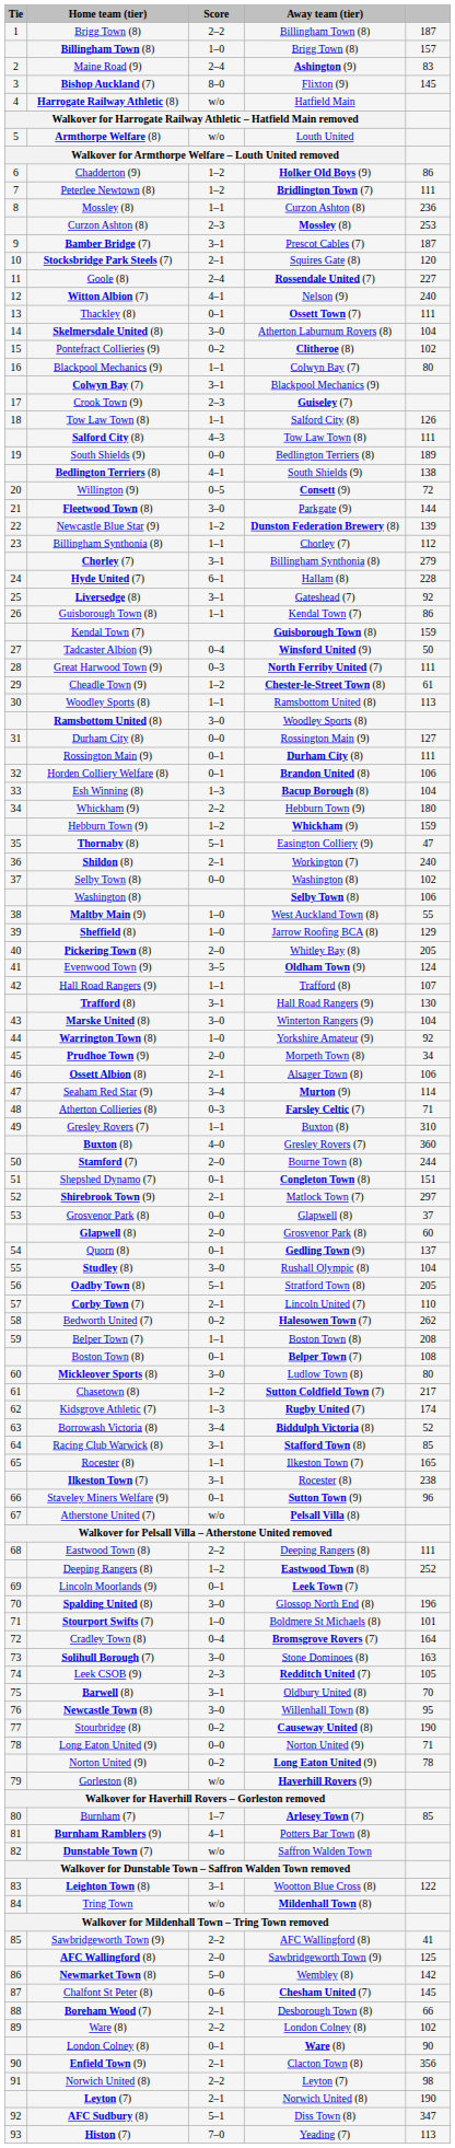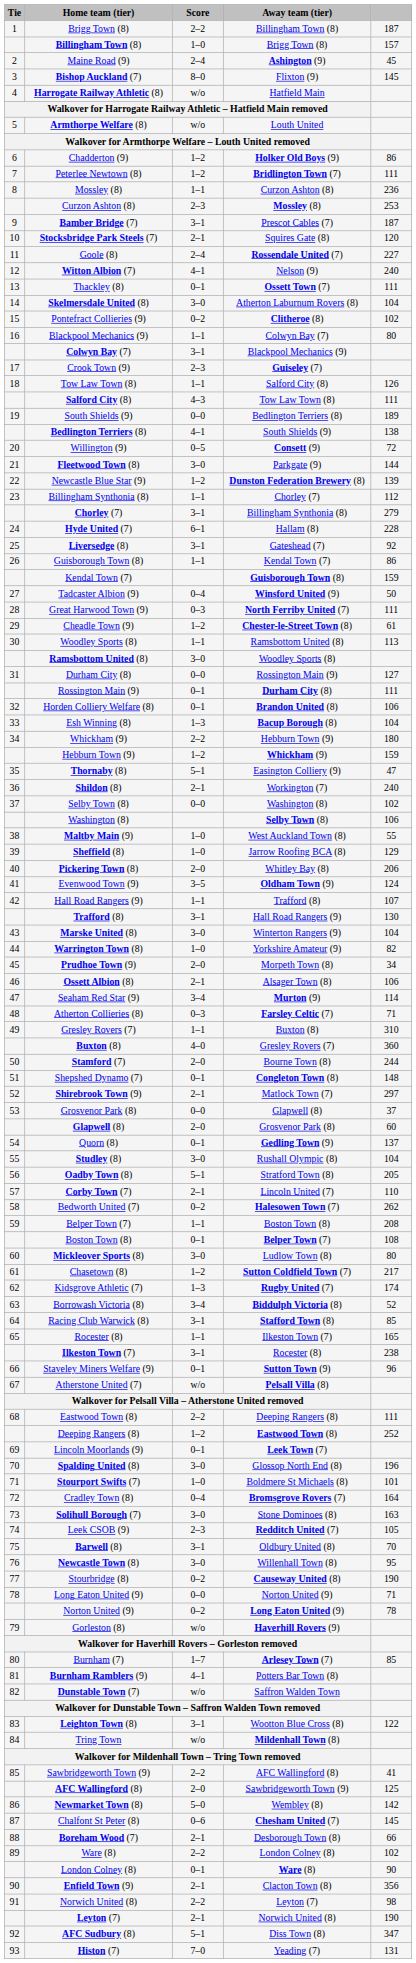 <table class="wikitable" style="width: 600px; background:WhiteSmoke; text-align:center; font-size:90%">
 <tr>
 <td scope="col" style="width:  5.00%; background:silver;"><strong>Tie</strong></td>
 <td scope="col" style="width: 36.25%; background:silver;"><strong>Home team (tier)</strong></td>
 <td scope="col" style="width: 12.50%; background:silver;"><strong>Score</strong></td>
 <td scope="col" style="width: 36.25%; background:silver;"><strong>Away team (tier)</strong></td>
 <td scope="col" style="width: 10.00%; background:silver;"><strong></strong></td>
 </tr>
 <tr>
 <td>1</td>
 <td><a href='#'>Brigg Town</a> (8)</td>
 <td>2–2</td>
 <td><a href='#'>Billingham Town</a> (8)</td>
 <td>187</td>
 </tr>
 <tr>
 <td><em></em></td>
 <td><strong><a href='#'>Billingham Town</a></strong> (8)</td>
 <td>1–0</td>
 <td><a href='#'>Brigg Town</a> (8)</td>
 <td>157</td>
 </tr>
 <tr>
 <td>2</td>
 <td><a href='#'>Maine Road</a> (9)</td>
 <td>2–4</td>
 <td><strong><a href='#'>Ashington</a></strong> (9)</td>
-<td>83</td>
+<td>45</td>
 </tr>
 <tr>
 <td>3</td>
 <td><strong><a href='#'>Bishop Auckland</a></strong> (7)</td>
 <td>8–0</td>
 <td><a href='#'>Flixton</a> (9)</td>
 <td>145</td>
 </tr>
 <tr>
 <td>4</td>
 <td><strong><a href='#'>Harrogate Railway Athletic</a></strong> (8)</td>
 <td>w/o</td>
 <td><a href='#'>Hatfield Main</a></td>
 <td></td>
 </tr>
 <tr>
 <th colspan=4>Walkover for Harrogate Railway Athletic – Hatfield Main removed</th>
 </tr>
 <tr>
 <td>5</td>
 <td><strong><a href='#'>Armthorpe Welfare</a></strong> (8)</td>
 <td>w/o</td>
 <td><a href='#'>Louth United</a></td>
 <td></td>
 </tr>
 <tr>
 <th colspan=4>Walkover for Armthorpe Welfare – Louth United removed</th>
 </tr>
 <tr>
 <td>6</td>
 <td><a href='#'>Chadderton</a> (9)</td>
 <td>1–2</td>
 <td><strong><a href='#'>Holker Old Boys</a></strong> (9)</td>
 <td>86</td>
 </tr>
 <tr>
 <td>7</td>
 <td><a href='#'>Peterlee Newtown</a> (8)</td>
 <td>1–2</td>
 <td><strong><a href='#'>Bridlington Town</a></strong> (7)</td>
 <td>111</td>
 </tr>
 <tr>
 <td>8</td>
 <td><a href='#'>Mossley</a> (8)</td>
 <td>1–1</td>
 <td><a href='#'>Curzon Ashton</a> (8)</td>
 <td>236</td>
 </tr>
 <tr>
 <td><em></em></td>
 <td><a href='#'>Curzon Ashton</a> (8)</td>
 <td>2–3</td>
 <td><strong><a href='#'>Mossley</a></strong> (8)</td>
 <td>253</td>
 </tr>
 <tr>
 <td>9</td>
 <td><strong><a href='#'>Bamber Bridge</a></strong> (7)</td>
 <td>3–1</td>
 <td><a href='#'>Prescot Cables</a> (7)</td>
 <td>187</td>
 </tr>
 <tr>
 <td>10</td>
 <td><strong><a href='#'>Stocksbridge Park Steels</a></strong> (7)</td>
 <td>2–1</td>
 <td><a href='#'>Squires Gate</a> (8)</td>
 <td>120</td>
 </tr>
 <tr>
 <td>11</td>
 <td><a href='#'>Goole</a> (8)</td>
 <td>2–4</td>
 <td><strong><a href='#'>Rossendale United</a></strong> (7)</td>
 <td>227</td>
 </tr>
 <tr>
 <td>12</td>
 <td><strong><a href='#'>Witton Albion</a></strong> (7)</td>
 <td>4–1</td>
 <td><a href='#'>Nelson</a> (9)</td>
 <td>240</td>
 </tr>
 <tr>
 <td>13</td>
 <td><a href='#'>Thackley</a> (8)</td>
 <td>0–1</td>
 <td><strong><a href='#'>Ossett Town</a></strong> (7)</td>
 <td>111</td>
 </tr>
 <tr>
 <td>14</td>
 <td><strong><a href='#'>Skelmersdale United</a></strong> (8)</td>
 <td>3–0</td>
 <td><a href='#'>Atherton Laburnum Rovers</a> (8)</td>
 <td>104</td>
 </tr>
 <tr>
 <td>15</td>
 <td><a href='#'>Pontefract Collieries</a> (9)</td>
 <td>0–2</td>
 <td><strong><a href='#'>Clitheroe</a></strong> (8)</td>
 <td>102</td>
 </tr>
 <tr>
 <td>16</td>
 <td><a href='#'>Blackpool Mechanics</a> (9)</td>
 <td>1–1</td>
 <td><a href='#'>Colwyn Bay</a> (7)</td>
 <td>80</td>
 </tr>
 <tr>
 <td><em></em></td>
 <td><strong><a href='#'>Colwyn Bay</a></strong> (7)</td>
 <td>3–1</td>
 <td><a href='#'>Blackpool Mechanics</a> (9)</td>
 <td></td>
 </tr>
 <tr>
 <td>17</td>
 <td><a href='#'>Crook Town</a> (9)</td>
 <td>2–3</td>
 <td><strong><a href='#'>Guiseley</a></strong> (7)</td>
 <td></td>
 </tr>
 <tr>
 <td>18</td>
 <td><a href='#'>Tow Law Town</a> (8)</td>
 <td>1–1</td>
 <td><a href='#'>Salford City</a> (8)</td>
 <td>126</td>
 </tr>
 <tr>
 <td><em></em></td>
 <td><strong><a href='#'>Salford City</a></strong> (8)</td>
 <td>4–3</td>
 <td><a href='#'>Tow Law Town</a> (8)</td>
 <td>111</td>
 </tr>
 <tr>
 <td>19</td>
 <td><a href='#'>South Shields</a> (9)</td>
 <td>0–0</td>
 <td><a href='#'>Bedlington Terriers</a> (8)</td>
 <td>189</td>
 </tr>
 <tr>
 <td><em></em></td>
 <td><strong><a href='#'>Bedlington Terriers</a></strong> (8)</td>
 <td>4–1</td>
 <td><a href='#'>South Shields</a> (9)</td>
 <td>138</td>
 </tr>
 <tr>
 <td>20</td>
 <td><a href='#'>Willington</a> (9)</td>
 <td>0–5</td>
 <td><strong><a href='#'>Consett</a></strong> (9)</td>
 <td>72</td>
 </tr>
 <tr>
 <td>21</td>
 <td><strong><a href='#'>Fleetwood Town</a></strong> (8)</td>
 <td>3–0</td>
 <td><a href='#'>Parkgate</a> (9)</td>
 <td>144</td>
 </tr>
 <tr>
 <td>22</td>
 <td><a href='#'>Newcastle Blue Star</a> (9)</td>
 <td>1–2</td>
 <td><strong><a href='#'>Dunston Federation Brewery</a></strong> (8)</td>
 <td>139</td>
 </tr>
 <tr>
 <td>23</td>
 <td><a href='#'>Billingham Synthonia</a> (8)</td>
 <td>1–1</td>
 <td><a href='#'>Chorley</a> (7)</td>
 <td>112</td>
 </tr>
 <tr>
 <td><em></em></td>
 <td><strong><a href='#'>Chorley</a></strong> (7)</td>
 <td>3–1</td>
 <td><a href='#'>Billingham Synthonia</a> (8)</td>
 <td>279</td>
 </tr>
 <tr>
 <td>24</td>
 <td><strong><a href='#'>Hyde United</a></strong> (7)</td>
 <td>6–1</td>
 <td><a href='#'>Hallam</a> (8)</td>
 <td>228</td>
 </tr>
 <tr>
 <td>25</td>
 <td><strong><a href='#'>Liversedge</a></strong> (8)</td>
 <td>3–1</td>
 <td><a href='#'>Gateshead</a> (7)</td>
 <td>92</td>
 </tr>
 <tr>
 <td>26</td>
 <td><a href='#'>Guisborough Town</a> (8)</td>
 <td>1–1</td>
 <td><a href='#'>Kendal Town</a> (7)</td>
 <td>86</td>
 </tr>
 <tr>
 <td><em></em></td>
 <td><a href='#'>Kendal Town</a> (7)</td>
 <td></td>
 <td><strong><a href='#'>Guisborough Town</a></strong> (8)</td>
 <td>159</td>
 </tr>
 <tr>
 <td>27</td>
 <td><a href='#'>Tadcaster Albion</a> (9)</td>
 <td>0–4</td>
 <td><strong><a href='#'>Winsford United</a></strong> (9)</td>
 <td>50</td>
 </tr>
 <tr>
 <td>28</td>
 <td><a href='#'>Great Harwood Town</a> (9)</td>
 <td>0–3</td>
 <td><strong><a href='#'>North Ferriby United</a></strong> (7)</td>
 <td>111</td>
 </tr>
 <tr>
 <td>29</td>
 <td><a href='#'>Cheadle Town</a> (9)</td>
 <td>1–2</td>
 <td><strong><a href='#'>Chester-le-Street Town</a></strong> (8)</td>
 <td>61</td>
 </tr>
 <tr>
 <td>30</td>
 <td><a href='#'>Woodley Sports</a> (8)</td>
 <td>1–1</td>
 <td><a href='#'>Ramsbottom United</a> (8)</td>
 <td>113</td>
 </tr>
 <tr>
 <td><em></em></td>
 <td><strong><a href='#'>Ramsbottom United</a></strong> (8)</td>
 <td>3–0</td>
 <td><a href='#'>Woodley Sports</a> (8)</td>
 <td></td>
 </tr>
 <tr>
 <td>31</td>
 <td><a href='#'>Durham City</a> (8)</td>
 <td>0–0</td>
 <td><a href='#'>Rossington Main</a> (9)</td>
 <td>127</td>
 </tr>
 <tr>
 <td><em></em></td>
 <td><a href='#'>Rossington Main</a> (9)</td>
 <td>0–1</td>
 <td><strong><a href='#'>Durham City</a></strong> (8)</td>
 <td>111</td>
 </tr>
 <tr>
 <td>32</td>
 <td><a href='#'>Horden Colliery Welfare</a> (8)</td>
 <td>0–1</td>
 <td><strong><a href='#'>Brandon United</a></strong> (8)</td>
 <td>106</td>
 </tr>
 <tr>
 <td>33</td>
 <td><a href='#'>Esh Winning</a> (8)</td>
 <td>1–3</td>
 <td><strong><a href='#'>Bacup Borough</a></strong> (8)</td>
 <td>104</td>
 </tr>
 <tr>
 <td>34</td>
 <td><a href='#'>Whickham</a> (9)</td>
 <td>2–2</td>
 <td><a href='#'>Hebburn Town</a> (9)</td>
 <td>180</td>
 </tr>
 <tr>
 <td><em></em></td>
 <td><a href='#'>Hebburn Town</a> (9)</td>
 <td>1–2</td>
 <td><strong><a href='#'>Whickham</a></strong> (9)</td>
 <td>159</td>
 </tr>
 <tr>
 <td>35</td>
 <td><strong><a href='#'>Thornaby</a></strong> (8)</td>
 <td>5–1</td>
 <td><a href='#'>Easington Colliery</a> (9)</td>
 <td>47</td>
 </tr>
 <tr>
 <td>36</td>
 <td><strong><a href='#'>Shildon</a></strong> (8)</td>
 <td>2–1</td>
 <td><a href='#'>Workington</a> (7)</td>
 <td>240</td>
 </tr>
 <tr>
 <td>37</td>
 <td><a href='#'>Selby Town</a> (8)</td>
 <td>0–0</td>
 <td><a href='#'>Washington</a> (8)</td>
 <td>102</td>
 </tr>
 <tr>
 <td><em></em></td>
 <td><a href='#'>Washington</a> (8)</td>
 <td></td>
 <td><strong><a href='#'>Selby Town</a></strong> (8)</td>
 <td>106</td>
 </tr>
 <tr>
 <td>38</td>
 <td><strong><a href='#'>Maltby Main</a></strong> (9)</td>
 <td>1–0</td>
 <td><a href='#'>West Auckland Town</a> (8)</td>
 <td>55</td>
 </tr>
 <tr>
 <td>39</td>
 <td><strong><a href='#'>Sheffield</a></strong> (8)</td>
 <td>1–0</td>
 <td><a href='#'>Jarrow Roofing BCA</a> (8)</td>
 <td>129</td>
 </tr>
 <tr>
 <td>40</td>
 <td><strong><a href='#'>Pickering Town</a></strong> (8)</td>
 <td>2–0</td>
 <td><a href='#'>Whitley Bay</a> (8)</td>
-<td>205</td>
+<td>206</td>
 </tr>
 <tr>
 <td>41</td>
 <td><a href='#'>Evenwood Town</a> (9)</td>
 <td>3–5</td>
 <td><strong><a href='#'>Oldham Town</a></strong> (9)</td>
 <td>124</td>
 </tr>
 <tr>
 <td>42</td>
 <td><a href='#'>Hall Road Rangers</a> (9)</td>
 <td>1–1</td>
 <td><a href='#'>Trafford</a> (8)</td>
 <td>107</td>
 </tr>
 <tr>
 <td><em></em></td>
 <td><strong><a href='#'>Trafford</a></strong> (8)</td>
 <td>3–1</td>
 <td><a href='#'>Hall Road Rangers</a> (9)</td>
 <td>130</td>
 </tr>
 <tr>
 <td>43</td>
 <td><strong><a href='#'>Marske United</a></strong> (8)</td>
 <td>3–0</td>
 <td><a href='#'>Winterton Rangers</a> (9)</td>
 <td>104</td>
 </tr>
 <tr>
 <td>44</td>
 <td><strong><a href='#'>Warrington Town</a></strong> (8)</td>
 <td>1–0</td>
 <td><a href='#'>Yorkshire Amateur</a> (9)</td>
-<td>92</td>
+<td>82</td>
 </tr>
 <tr>
 <td>45</td>
 <td><strong><a href='#'>Prudhoe Town</a></strong> (9)</td>
 <td>2–0</td>
 <td><a href='#'>Morpeth Town</a> (8)</td>
 <td>34</td>
 </tr>
 <tr>
 <td>46</td>
 <td><strong><a href='#'>Ossett Albion</a></strong> (8)</td>
 <td>2–1</td>
 <td><a href='#'>Alsager Town</a> (8)</td>
 <td>106</td>
 </tr>
 <tr>
 <td>47</td>
 <td><a href='#'>Seaham Red Star</a> (9)</td>
 <td>3–4</td>
 <td><strong><a href='#'>Murton</a></strong> (9)</td>
 <td>114</td>
 </tr>
 <tr>
 <td>48</td>
 <td><a href='#'>Atherton Collieries</a> (8)</td>
 <td>0–3</td>
 <td><strong><a href='#'>Farsley Celtic</a></strong> (7)</td>
 <td>71</td>
 </tr>
 <tr>
 <td>49</td>
 <td><a href='#'>Gresley Rovers</a> (7)</td>
 <td>1–1</td>
 <td><a href='#'>Buxton</a> (8)</td>
 <td>310</td>
 </tr>
 <tr>
 <td><em></em></td>
 <td><strong><a href='#'>Buxton</a></strong> (8)</td>
 <td>4–0</td>
 <td><a href='#'>Gresley Rovers</a> (7)</td>
 <td>360</td>
 </tr>
 <tr>
 <td>50</td>
 <td><strong><a href='#'>Stamford</a></strong> (7)</td>
 <td>2–0</td>
 <td><a href='#'>Bourne Town</a> (8)</td>
 <td>244</td>
 </tr>
 <tr>
 <td>51</td>
 <td><a href='#'>Shepshed Dynamo</a> (7)</td>
 <td>0–1</td>
 <td><strong><a href='#'>Congleton Town</a></strong> (8)</td>
-<td>151</td>
+<td>148</td>
 </tr>
 <tr>
 <td>52</td>
 <td><strong><a href='#'>Shirebrook Town</a></strong> (9)</td>
 <td>2–1</td>
 <td><a href='#'>Matlock Town</a> (7)</td>
 <td>297</td>
 </tr>
 <tr>
 <td>53</td>
 <td><a href='#'>Grosvenor Park</a> (8)</td>
 <td>0–0</td>
 <td><a href='#'>Glapwell</a> (8)</td>
 <td>37</td>
 </tr>
 <tr>
 <td><em></em></td>
 <td><strong><a href='#'>Glapwell</a></strong> (8)</td>
 <td>2–0</td>
 <td><a href='#'>Grosvenor Park</a> (8)</td>
 <td>60</td>
 </tr>
 <tr>
 <td>54</td>
 <td><a href='#'>Quorn</a> (8)</td>
 <td>0–1</td>
 <td><strong><a href='#'>Gedling Town</a></strong> (9)</td>
 <td>137</td>
 </tr>
 <tr>
 <td>55</td>
 <td><strong><a href='#'>Studley</a></strong> (8)</td>
 <td>3–0</td>
 <td><a href='#'>Rushall Olympic</a> (8)</td>
 <td>104</td>
 </tr>
 <tr>
 <td>56</td>
 <td><strong><a href='#'>Oadby Town</a></strong> (8)</td>
 <td>5–1</td>
 <td><a href='#'>Stratford Town</a> (8)</td>
 <td>205</td>
 </tr>
 <tr>
 <td>57</td>
 <td><strong><a href='#'>Corby Town</a></strong> (7)</td>
 <td>2–1</td>
 <td><a href='#'>Lincoln United</a> (7)</td>
 <td>110</td>
 </tr>
 <tr>
 <td>58</td>
 <td><a href='#'>Bedworth United</a> (7)</td>
 <td>0–2</td>
 <td><strong><a href='#'>Halesowen Town</a></strong> (7)</td>
 <td>262</td>
 </tr>
 <tr>
 <td>59</td>
 <td><a href='#'>Belper Town</a> (7)</td>
 <td>1–1</td>
 <td><a href='#'>Boston Town</a> (8)</td>
 <td>208</td>
 </tr>
 <tr>
 <td><em></em></td>
 <td><a href='#'>Boston Town</a> (8)</td>
 <td>0–1</td>
 <td><strong><a href='#'>Belper Town</a></strong> (7)</td>
 <td>108</td>
 </tr>
 <tr>
 <td>60</td>
 <td><strong><a href='#'>Mickleover Sports</a></strong> (8)</td>
 <td>3–0</td>
 <td><a href='#'>Ludlow Town</a> (8)</td>
 <td>80</td>
 </tr>
 <tr>
 <td>61</td>
 <td><a href='#'>Chasetown</a> (8)</td>
 <td>1–2</td>
 <td><strong><a href='#'>Sutton Coldfield Town</a></strong> (7)</td>
 <td>217</td>
 </tr>
 <tr>
 <td>62</td>
 <td><a href='#'>Kidsgrove Athletic</a> (7)</td>
 <td>1–3</td>
 <td><strong><a href='#'>Rugby United</a></strong> (7)</td>
 <td>174</td>
 </tr>
 <tr>
 <td>63</td>
 <td><a href='#'>Borrowash Victoria</a> (8)</td>
 <td>3–4</td>
 <td><strong><a href='#'>Biddulph Victoria</a></strong> (8)</td>
 <td>52</td>
 </tr>
 <tr>
 <td>64</td>
 <td><a href='#'>Racing Club Warwick</a> (8)</td>
 <td>3–1</td>
 <td><strong><a href='#'>Stafford Town</a></strong> (8)</td>
 <td>85</td>
 </tr>
 <tr>
 <td>65</td>
 <td><a href='#'>Rocester</a> (8)</td>
 <td>1–1</td>
 <td><a href='#'>Ilkeston Town</a> (7)</td>
 <td>165</td>
 </tr>
 <tr>
 <td><em></em></td>
 <td><strong><a href='#'>Ilkeston Town</a></strong> (7)</td>
 <td>3–1</td>
 <td><a href='#'>Rocester</a> (8)</td>
 <td>238</td>
 </tr>
 <tr>
 <td>66</td>
 <td><a href='#'>Staveley Miners Welfare</a> (9)</td>
 <td>0–1</td>
 <td><strong><a href='#'>Sutton Town</a></strong> (9)</td>
 <td>96</td>
 </tr>
 <tr>
 <td>67</td>
 <td><a href='#'>Atherstone United</a> (7)</td>
 <td>w/o</td>
 <td><strong><a href='#'>Pelsall Villa</a></strong> (8)</td>
 <td></td>
 </tr>
 <tr>
 <th colspan=4>Walkover for Pelsall Villa – Atherstone United removed</th>
 </tr>
 <tr>
 <td>68</td>
 <td><a href='#'>Eastwood Town</a> (8)</td>
 <td>2–2</td>
 <td><a href='#'>Deeping Rangers</a> (8)</td>
 <td>111</td>
 </tr>
 <tr>
 <td><em></em></td>
 <td><a href='#'>Deeping Rangers</a> (8)</td>
 <td>1–2</td>
 <td><strong><a href='#'>Eastwood Town</a></strong> (8)</td>
 <td>252</td>
 </tr>
 <tr>
 <td>69</td>
 <td><a href='#'>Lincoln Moorlands</a> (9)</td>
 <td>0–1</td>
 <td><strong><a href='#'>Leek Town</a></strong> (7)</td>
 <td></td>
 </tr>
 <tr>
 <td>70</td>
 <td><strong><a href='#'>Spalding United</a></strong> (8)</td>
 <td>3–0</td>
 <td><a href='#'>Glossop North End</a> (8)</td>
 <td>196</td>
 </tr>
 <tr>
 <td>71</td>
 <td><strong><a href='#'>Stourport Swifts</a></strong> (7)</td>
 <td>1–0</td>
 <td><a href='#'>Boldmere St Michaels</a> (8)</td>
 <td>101</td>
 </tr>
 <tr>
 <td>72</td>
 <td><a href='#'>Cradley Town</a> (8)</td>
 <td>0–4</td>
 <td><strong><a href='#'>Bromsgrove Rovers</a></strong> (7)</td>
 <td>164</td>
 </tr>
 <tr>
 <td>73</td>
 <td><strong><a href='#'>Solihull Borough</a></strong> (7)</td>
 <td>3–0</td>
 <td><a href='#'>Stone Dominoes</a> (8)</td>
 <td>163</td>
 </tr>
 <tr>
 <td>74</td>
 <td><a href='#'>Leek CSOB</a> (9)</td>
 <td>2–3</td>
 <td><strong><a href='#'>Redditch United</a></strong> (7)</td>
 <td>105</td>
 </tr>
 <tr>
 <td>75</td>
 <td><strong><a href='#'>Barwell</a></strong> (8)</td>
 <td>3–1</td>
 <td><a href='#'>Oldbury United</a> (8)</td>
 <td>70</td>
 </tr>
 <tr>
 <td>76</td>
 <td><strong><a href='#'>Newcastle Town</a></strong> (8)</td>
 <td>3–0</td>
 <td><a href='#'>Willenhall Town</a> (8)</td>
 <td>95</td>
 </tr>
 <tr>
 <td>77</td>
 <td><a href='#'>Stourbridge</a> (8)</td>
 <td>0–2</td>
 <td><strong><a href='#'>Causeway United</a></strong> (8)</td>
 <td>190</td>
 </tr>
 <tr>
 <td>78</td>
 <td><a href='#'>Long Eaton United</a> (9)</td>
 <td>0–0</td>
 <td><a href='#'>Norton United</a> (9)</td>
 <td>71</td>
 </tr>
 <tr>
 <td><em></em></td>
 <td><a href='#'>Norton United</a> (9)</td>
 <td>0–2</td>
 <td><strong><a href='#'>Long Eaton United</a></strong> (9)</td>
 <td>78</td>
 </tr>
 <tr>
 <td>79</td>
 <td><a href='#'>Gorleston</a> (8)</td>
 <td>w/o</td>
 <td><strong><a href='#'>Haverhill Rovers</a></strong> (9)</td>
 <td></td>
 </tr>
 <tr>
 <th colspan=4>Walkover for Haverhill Rovers – Gorleston removed</th>
 </tr>
 <tr>
 <td>80</td>
 <td><a href='#'>Burnham</a> (7)</td>
 <td>1–7</td>
 <td><strong><a href='#'>Arlesey Town</a></strong> (7)</td>
 <td>85</td>
 </tr>
 <tr>
 <td>81</td>
 <td><strong><a href='#'>Burnham Ramblers</a></strong> (9)</td>
 <td>4–1</td>
 <td><a href='#'>Potters Bar Town</a> (8)</td>
 <td></td>
 </tr>
 <tr>
 <td>82</td>
 <td><strong><a href='#'>Dunstable Town</a></strong> (7)</td>
 <td>w/o</td>
 <td><a href='#'>Saffron Walden Town</a></td>
 <td></td>
 </tr>
 <tr>
 <th colspan=4>Walkover for Dunstable Town – Saffron Walden Town removed</th>
 </tr>
 <tr>
 <td>83</td>
 <td><strong><a href='#'>Leighton Town</a></strong> (8)</td>
 <td>3–1</td>
 <td><a href='#'>Wootton Blue Cross</a> (8)</td>
 <td>122</td>
 </tr>
 <tr>
 <td>84</td>
 <td><a href='#'>Tring Town</a></td>
 <td>w/o</td>
 <td><strong><a href='#'>Mildenhall Town</a></strong> (8)</td>
 <td></td>
 </tr>
 <tr>
 <th colspan=4>Walkover for Mildenhall Town – Tring Town removed</th>
 </tr>
 <tr>
 <td>85</td>
 <td><a href='#'>Sawbridgeworth Town</a> (9)</td>
 <td>2–2</td>
 <td><a href='#'>AFC Wallingford</a> (8)</td>
 <td>41</td>
 </tr>
 <tr>
 <td><em></em></td>
 <td><strong><a href='#'>AFC Wallingford</a></strong> (8)</td>
 <td>2–0</td>
 <td><a href='#'>Sawbridgeworth Town</a> (9)</td>
 <td>125</td>
 </tr>
 <tr>
 <td>86</td>
 <td><strong><a href='#'>Newmarket Town</a></strong> (8)</td>
 <td>5–0</td>
 <td><a href='#'>Wembley</a> (8)</td>
 <td>142</td>
 </tr>
 <tr>
 <td>87</td>
 <td><a href='#'>Chalfont St Peter</a> (8)</td>
 <td>0–6</td>
 <td><strong><a href='#'>Chesham United</a></strong> (7)</td>
 <td>145</td>
 </tr>
 <tr>
 <td>88</td>
 <td><strong><a href='#'>Boreham Wood</a></strong> (7)</td>
 <td>2–1</td>
 <td><a href='#'>Desborough Town</a> (8)</td>
 <td>66</td>
 </tr>
 <tr>
 <td>89</td>
 <td><a href='#'>Ware</a> (8)</td>
 <td>2–2</td>
 <td><a href='#'>London Colney</a> (8)</td>
 <td>102</td>
 </tr>
 <tr>
 <td><em></em></td>
 <td><a href='#'>London Colney</a> (8)</td>
 <td>0–1</td>
 <td><strong><a href='#'>Ware</a></strong> (8)</td>
 <td>90</td>
 </tr>
 <tr>
 <td>90</td>
 <td><strong><a href='#'>Enfield Town</a></strong> (9)</td>
 <td>2–1</td>
 <td><a href='#'>Clacton Town</a> (8)</td>
 <td>356</td>
 </tr>
 <tr>
 <td>91</td>
 <td><a href='#'>Norwich United</a> (8)</td>
 <td>2–2</td>
 <td><a href='#'>Leyton</a> (7)</td>
 <td>98</td>
 </tr>
 <tr>
 <td><em></em></td>
 <td><strong><a href='#'>Leyton</a></strong> (7)</td>
 <td>2–1</td>
 <td><a href='#'>Norwich United</a> (8)</td>
 <td>190</td>
 </tr>
 <tr>
 <td>92</td>
 <td><strong><a href='#'>AFC Sudbury</a></strong> (8)</td>
 <td>5–1</td>
 <td><a href='#'>Diss Town</a> (8)</td>
 <td>347</td>
 </tr>
 <tr>
 <td>93</td>
 <td><strong><a href='#'>Histon</a></strong> (7)</td>
 <td>7–0</td>
 <td><a href='#'>Yeading</a> (7)</td>
-<td>113</td>
+<td>131</td>
 </tr>
 </table>
